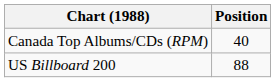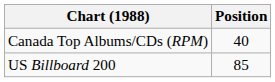 <table class="wikitable sortable" style="text-align:center;">
 <tr>
 <th>Chart (1988)</th>
 <th>Position</th>
 </tr>
 <tr>
 <td align="left">Canada Top Albums/CDs (<em>RPM</em>)</td>
 <td>40</td>
 </tr>
 <tr>
 <td align="left">US <em>Billboard</em> 200</td>
-<td>88</td>
+<td>85</td>
 </tr>
 </table>
